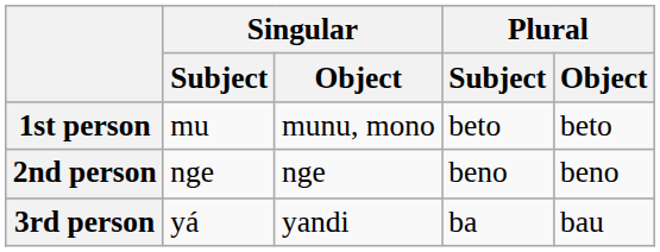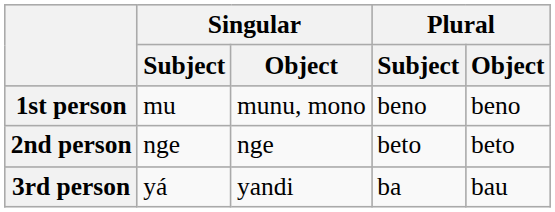 <table class="wikitable">
 <tr>
 <th rowspan=2></th>
 <th colspan=2>Singular</th>
 <th colspan=2>Plural</th>
 </tr>
 <tr>
 <th>Subject</th>
 <th>Object</th>
 <th>Subject</th>
 <th>Object</th>
 </tr>
 <tr>
 <th>1st person</th>
 <td>mu</td>
 <td>munu, mono</td>
-<td>beto</td>
-<td>beto</td>
+<td>beno</td>
+<td>beno</td>
 </tr>
 <tr>
 <th>2nd person</th>
 <td>nge</td>
 <td>nge</td>
-<td>beno</td>
-<td>beno</td>
+<td>beto</td>
+<td>beto</td>
 </tr>
 <tr>
 <th>3rd person</th>
 <td>yá</td>
 <td>yandi</td>
 <td>ba</td>
 <td>bau</td>
 </tr>
 </table>
